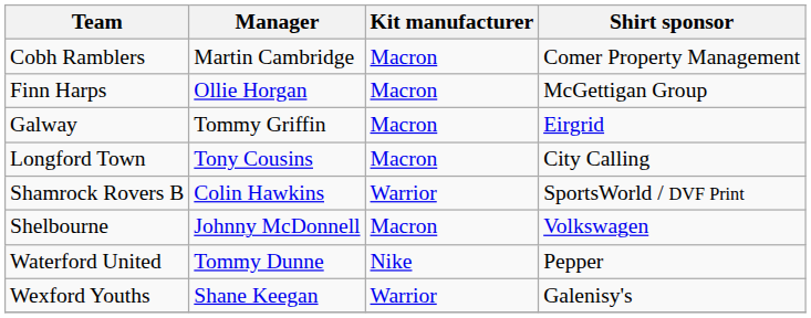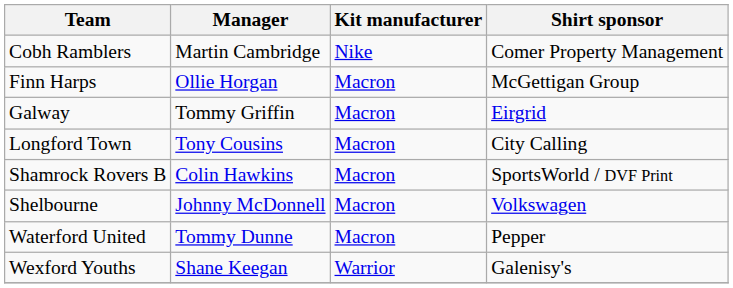 <table class="wikitable sortable" style="text-align: left;">
 <tr>
 <th>Team</th>
 <th>Manager</th>
 <th>Kit manufacturer</th>
 <th>Shirt sponsor</th>
 </tr>
 <tr>
 <td>Cobh Ramblers</td>
 <td> Martin Cambridge</td>
-<td><a href='#'>Macron</a></td>
+<td><a href='#'>Nike</a></td>
 <td>Comer Property Management</td>
 </tr>
 <tr>
 <td>Finn Harps</td>
 <td> <a href='#'>Ollie Horgan</a></td>
 <td><a href='#'>Macron</a></td>
 <td>McGettigan Group</td>
 </tr>
 <tr>
 <td>Galway</td>
 <td> Tommy Griffin</td>
 <td><a href='#'>Macron</a></td>
 <td><a href='#'>Eirgrid</a></td>
 </tr>
 <tr>
 <td>Longford Town</td>
 <td> <a href='#'>Tony Cousins</a></td>
 <td><a href='#'>Macron</a></td>
 <td>City Calling</td>
 </tr>
 <tr>
 <td>Shamrock Rovers B</td>
 <td> <a href='#'>Colin Hawkins</a></td>
-<td><a href='#'>Warrior</a></td>
+<td><a href='#'>Macron</a></td>
 <td>SportsWorld / <small>DVF Print</small></td>
 </tr>
 <tr>
 <td>Shelbourne</td>
 <td> <a href='#'>Johnny McDonnell</a></td>
 <td><a href='#'>Macron</a></td>
 <td><a href='#'>Volkswagen</a></td>
 </tr>
 <tr>
 <td>Waterford United</td>
 <td> <a href='#'>Tommy Dunne</a></td>
-<td><a href='#'>Nike</a></td>
+<td><a href='#'>Macron</a></td>
 <td>Pepper</td>
 </tr>
 <tr>
 <td>Wexford Youths</td>
 <td> <a href='#'>Shane Keegan</a></td>
 <td><a href='#'>Warrior</a></td>
 <td>Galenisy's</td>
 </tr>
 <tr>
 </tr>
 </table>
